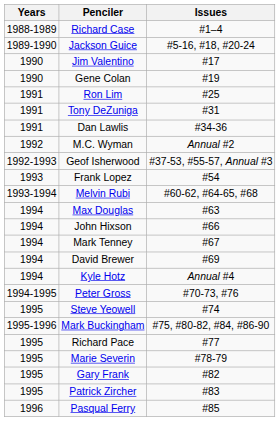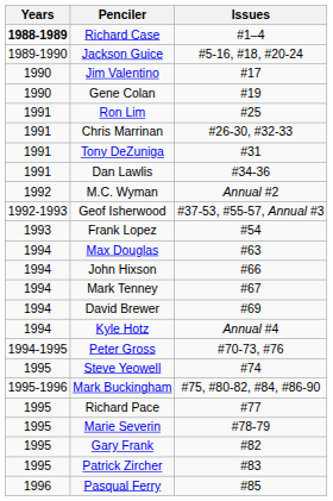 <table class="wikitable">
 <tr>
 <th>Years</th>
 <th>Penciler</th>
 <th>Issues</th>
 </tr>
 <tr>
-<td align="center">1988-1989</td>
+<td align="center"><strong>1988-1989</strong></td>
 <td align="center"><a href='#'>Richard Case</a></td>
 <td align="center">#1–4</td>
 </tr>
 <tr>
 <td align="center">1989-1990</td>
 <td align="center"><a href='#'>Jackson Guice</a></td>
 <td align="center">#5-16, #18, #20-24</td>
 </tr>
 <tr>
 <td align="center">1990</td>
 <td align="center"><a href='#'>Jim Valentino</a></td>
 <td align="center">#17</td>
 </tr>
 <tr>
 <td align="center">1990</td>
 <td align="center">Gene Colan</td>
 <td align="center">#19</td>
 </tr>
 <tr>
 <td align="center">1991</td>
 <td align="center"><a href='#'>Ron Lim</a></td>
 <td align="center">#25</td>
 </tr>
 <tr>
 <td align="center">1991</td>
+<td align="center">Chris Marrinan</td>
+<td align="center">#26-30, #32-33</td>
+</tr>
+<tr>
+<td align="center">1991</td>
 <td align="center"><a href='#'>Tony DeZuniga</a></td>
 <td align="center">#31</td>
 </tr>
 <tr>
 <td align="center">1991</td>
 <td align="center">Dan Lawlis</td>
 <td align="center">#34-36</td>
 </tr>
 <tr>
 <td align="center">1992</td>
 <td align="center">M.C. Wyman</td>
 <td align="center"><em>Annual</em> #2</td>
 </tr>
 <tr>
 <td align="center">1992-1993</td>
 <td align="center">Geof Isherwood</td>
 <td align="center">#37-53, #55-57, <em>Annual</em> #3</td>
 </tr>
 <tr>
 <td align="center">1993</td>
 <td align="center">Frank Lopez</td>
 <td align="center">#54</td>
-</tr>
-<tr>
-<td align="center">1993-1994</td>
-<td align="center"><a href='#'>Melvin Rubi</a></td>
-<td align="center">#60-62, #64-65, #68</td>
 </tr>
 <tr>
 <td align="center">1994</td>
 <td align="center"><a href='#'>Max Douglas</a></td>
 <td align="center">#63</td>
 </tr>
 <tr>
 <td align="center">1994</td>
 <td align="center">John Hixson</td>
 <td align="center">#66</td>
 </tr>
 <tr>
 <td align="center">1994</td>
 <td align="center">Mark Tenney</td>
 <td align="center">#67</td>
 </tr>
 <tr>
 <td align="center">1994</td>
 <td align="center">David Brewer</td>
 <td align="center">#69</td>
 </tr>
 <tr>
 <td align="center">1994</td>
 <td align="center"><a href='#'>Kyle Hotz</a></td>
 <td align="center"><em>Annual</em> #4</td>
 </tr>
 <tr>
 <td align="center">1994-1995</td>
 <td align="center"><a href='#'>Peter Gross</a></td>
 <td align="center">#70-73, #76</td>
 </tr>
 <tr>
 <td align="center">1995</td>
 <td align="center"><a href='#'>Steve Yeowell</a></td>
 <td align="center">#74</td>
 </tr>
 <tr>
 <td align="center">1995-1996</td>
 <td align="center"><a href='#'> Mark Buckingham</a></td>
 <td align="center">#75, #80-82, #84, #86-90</td>
 </tr>
 <tr>
 <td align="center">1995</td>
 <td align="center">Richard Pace</td>
 <td align="center">#77</td>
 </tr>
 <tr>
 <td align="center">1995</td>
 <td align="center"><a href='#'>Marie Severin</a></td>
 <td align="center">#78-79</td>
 </tr>
 <tr>
 <td align="center">1995</td>
 <td align="center"><a href='#'>Gary Frank</a></td>
 <td align="center">#82</td>
 </tr>
 <tr>
 <td align="center">1995</td>
 <td align="center"><a href='#'>Patrick Zircher</a></td>
 <td align="center">#83</td>
 </tr>
 <tr>
 <td align="center">1996</td>
 <td align="center"><a href='#'>Pasqual Ferry</a></td>
 <td align="center">#85</td>
 </tr>
 </table>
